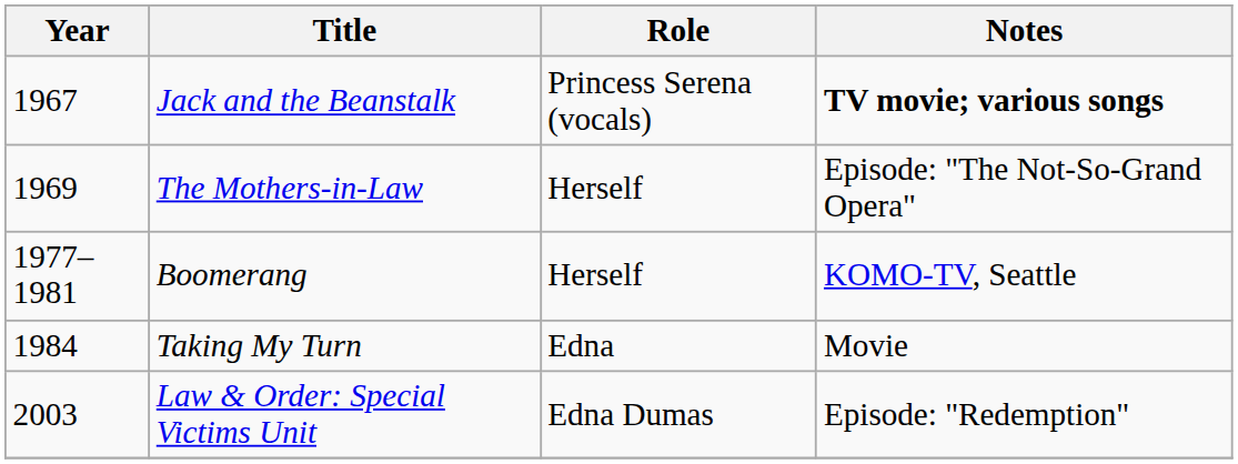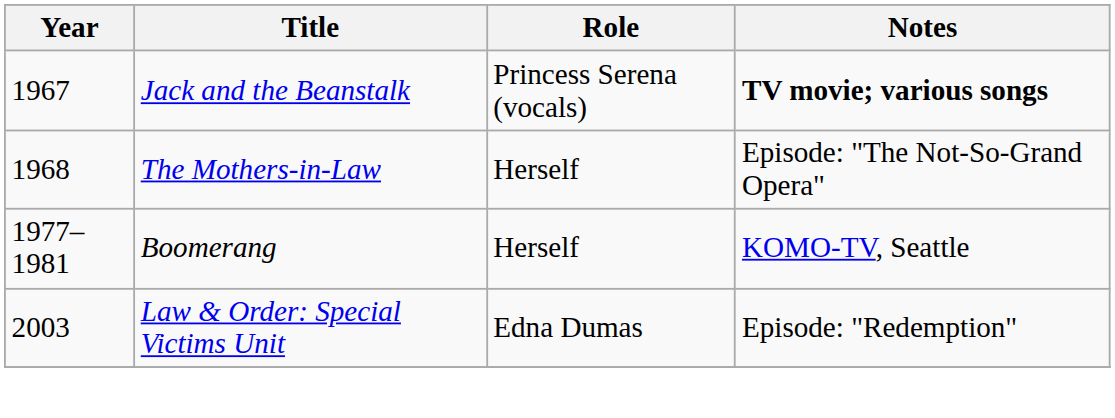 <table class="wikitable sortable">
 <tr>
 <th>Year</th>
 <th>Title</th>
 <th>Role</th>
 <th class="unsortable">Notes</th>
 </tr>
 <tr>
 <td>1967</td>
 <td><em><a href='#'>Jack and the Beanstalk</a></em></td>
 <td>Princess Serena (vocals)</td>
 <td><strong>TV movie; various songs</strong></td>
 </tr>
 <tr>
-<td>1969</td>
+<td>1968</td>
 <td><em><a href='#'>The Mothers-in-Law</a></em></td>
 <td>Herself</td>
 <td>Episode: "The Not-So-Grand Opera"</td>
 </tr>
 <tr>
 <td>1977–1981</td>
 <td><em>Boomerang</em></td>
 <td>Herself</td>
 <td><a href='#'>KOMO-TV</a>, Seattle</td>
 </tr>
 <tr>
-<td>1984</td>
-<td><em>Taking My Turn</em></td>
-<td>Edna</td>
-<td>Movie</td>
-</tr>
-<tr>
 <td>2003</td>
 <td><em><a href='#'>Law & Order: Special Victims Unit</a></em></td>
 <td>Edna Dumas</td>
 <td>Episode: "Redemption"</td>
 </tr>
 <tr>
 </tr>
 </table>
